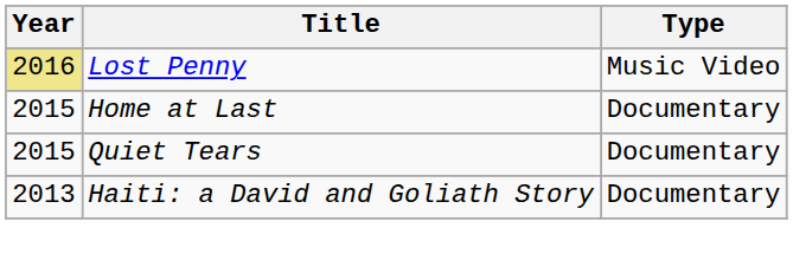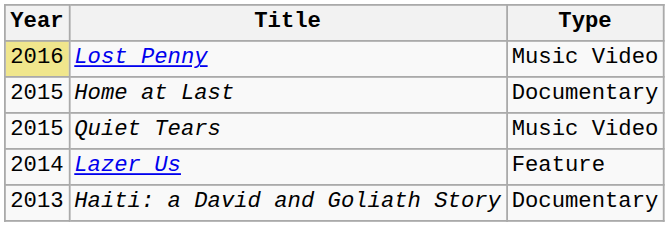 <table class="wikitable" style="font-size: 95%;">
 <tr>
 <th>Year</th>
 <th>Title</th>
 <th>Type</th>
 </tr>
 <tr>
 <td style="background: khaki;">2016</td>
 <td><em><a href='#'>Lost Penny</a></em></td>
 <td>Music Video</td>
 </tr>
 <tr>
 <td>2015</td>
 <td><em>Home at Last</em></td>
 <td>Documentary</td>
 </tr>
 <tr>
 <td>2015</td>
 <td><em>Quiet Tears</em></td>
-<td>Documentary</td>
+<td>Music Video</td>
+</tr>
+<tr>
+<td>2014</td>
+<td><em><a href='#'>Lazer Us</a></em></td>
+<td>Feature</td>
 </tr>
 <tr>
 <td>2013</td>
 <td><em>Haiti: a David and Goliath Story</em></td>
 <td>Documentary</td>
 </tr>
 </table>
